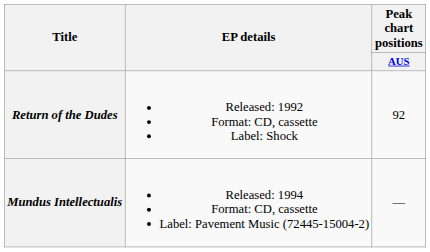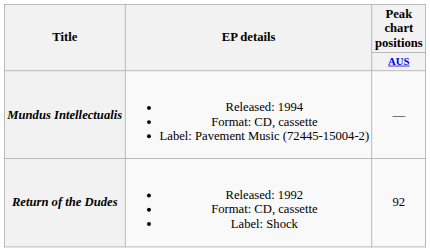 <table class="wikitable plainrowheaders" style="text-align:center;" border="1">
 <tr>
 <th scope="col" rowspan="2">Title</th>
 <th scope="col" rowspan="2">EP details</th>
 <th scope="col" colspan="1">Peak chart<br>positions</th>
 </tr>
 <tr>
 <th scope="col" style="width:3em; font-size:85%"><a href='#'>AUS</a><br></th>
 </tr>
 <tr>
+<th scope="row"><em>Mundus Intellectualis</em></th>
+<td><br><ul><li>Released: 1994</li><li>Format: CD, cassette</li><li>Label: Pavement Music (72445-15004-2)</li></ul></td>
+<td>—</td>
+</tr>
+<tr>
 <th scope="row"><em>Return of the Dudes</em></th>
 <td><br><ul><li>Released: 1992</li><li>Format: CD, cassette</li><li>Label: Shock</li></ul></td>
 <td>92</td>
 </tr>
-<tr>
-<th scope="row"><em>Mundus Intellectualis</em></th>
-<td><br><ul><li>Released: 1994</li><li>Format: CD, cassette</li><li>Label: Pavement Music (72445-15004-2)</li></ul></td>
-<td>—</td>
-</tr>
 </table>
